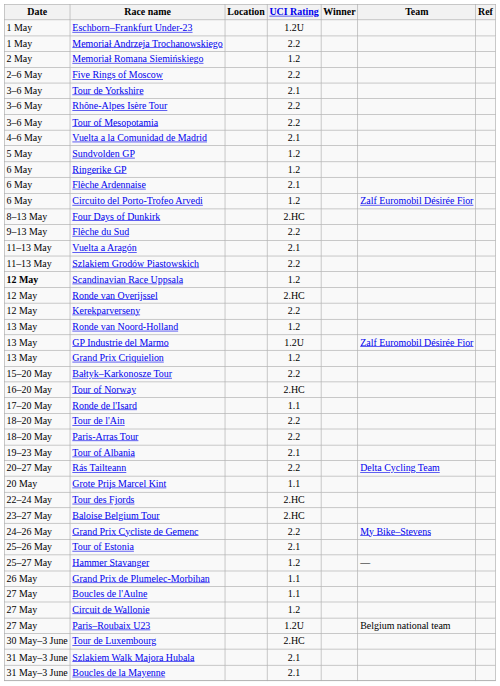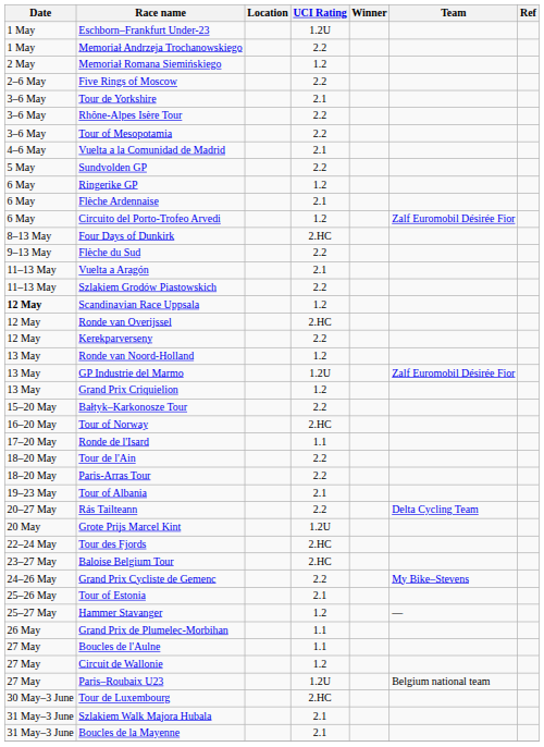 <table class="wikitable sortable">
 <tr>
 <th>Date</th>
 <th>Race name</th>
 <th>Location</th>
 <th><a href='#'>UCI Rating</a></th>
 <th>Winner</th>
 <th>Team</th>
 <th>Ref</th>
 </tr>
 <tr>
 <td>1 May</td>
 <td><a href='#'>Eschborn–Frankfurt Under-23</a></td>
 <td></td>
 <td align=center>1.2U</td>
 <td></td>
 <td></td>
 <td align=center></td>
 </tr>
 <tr>
 <td>1 May</td>
 <td><a href='#'>Memoriał Andrzeja Trochanowskiego</a></td>
 <td></td>
 <td align=center>2.2</td>
 <td></td>
 <td></td>
 <td align=center></td>
 </tr>
 <tr>
 <td>2 May</td>
 <td><a href='#'>Memoriał Romana Siemińskiego</a></td>
 <td></td>
 <td align=center>1.2</td>
 <td></td>
 <td></td>
 <td align=center></td>
 </tr>
 <tr>
 <td>2–6 May</td>
 <td><a href='#'>Five Rings of Moscow</a></td>
 <td></td>
 <td align=center>2.2</td>
 <td></td>
 <td></td>
 <td align=center></td>
 </tr>
 <tr>
 <td>3–6 May</td>
 <td><a href='#'>Tour de Yorkshire</a></td>
 <td></td>
 <td align=center>2.1</td>
 <td></td>
 <td></td>
 <td align=center></td>
 </tr>
 <tr>
 <td>3–6 May</td>
 <td><a href='#'>Rhône-Alpes Isère Tour</a></td>
 <td></td>
 <td align=center>2.2</td>
 <td></td>
 <td></td>
 <td align=center></td>
 </tr>
 <tr>
 <td>3–6 May</td>
 <td><a href='#'>Tour of Mesopotamia</a></td>
 <td></td>
 <td align=center>2.2</td>
 <td></td>
 <td></td>
 <td align=center></td>
 </tr>
 <tr>
 <td>4–6 May</td>
 <td><a href='#'>Vuelta a la Comunidad de Madrid</a></td>
 <td></td>
 <td align=center>2.1</td>
 <td></td>
 <td></td>
 <td align=center></td>
 </tr>
 <tr>
 <td>5 May</td>
 <td><a href='#'>Sundvolden GP</a></td>
 <td></td>
-<td align=center>1.2</td>
+<td align=center>2.2</td>
 <td></td>
 <td></td>
 <td align=center></td>
 </tr>
 <tr>
 <td>6 May</td>
 <td><a href='#'>Ringerike GP</a></td>
 <td></td>
 <td align=center>1.2</td>
 <td></td>
 <td></td>
 <td align=center></td>
 </tr>
 <tr>
 <td>6 May</td>
 <td><a href='#'>Flèche Ardennaise</a></td>
 <td></td>
 <td align=center>2.1</td>
 <td></td>
 <td></td>
 <td align=center></td>
 </tr>
 <tr>
 <td>6 May</td>
 <td><a href='#'>Circuito del Porto-Trofeo Arvedi</a></td>
 <td></td>
 <td align=center>1.2</td>
 <td></td>
 <td><a href='#'>Zalf Euromobil Désirée Fior</a></td>
 <td align=center></td>
 </tr>
 <tr>
 <td>8–13 May</td>
 <td><a href='#'>Four Days of Dunkirk</a></td>
 <td></td>
 <td align=center>2.HC</td>
 <td></td>
 <td></td>
 <td align=center></td>
 </tr>
 <tr>
 <td>9–13 May</td>
 <td><a href='#'>Flèche du Sud</a></td>
 <td></td>
 <td align=center>2.2</td>
 <td></td>
 <td></td>
 <td align=center></td>
 </tr>
 <tr>
 <td>11–13 May</td>
 <td><a href='#'>Vuelta a Aragón</a></td>
 <td></td>
 <td align=center>2.1</td>
 <td></td>
 <td></td>
 <td align=center></td>
 </tr>
 <tr>
 <td>11–13 May</td>
 <td><a href='#'>Szlakiem Grodów Piastowskich</a></td>
 <td></td>
 <td align=center>2.2</td>
 <td></td>
 <td></td>
 <td align=center></td>
 </tr>
 <tr>
 <td><strong>12 May</strong></td>
 <td><a href='#'>Scandinavian Race Uppsala</a></td>
 <td></td>
 <td align=center>1.2</td>
 <td></td>
 <td></td>
 <td align=center></td>
 </tr>
 <tr>
 <td>12 May</td>
 <td><a href='#'>Ronde van Overijssel</a></td>
 <td></td>
 <td align=center>2.HC</td>
 <td></td>
 <td></td>
 <td align=center></td>
 </tr>
 <tr>
 <td>12 May</td>
 <td><a href='#'>Kerekparverseny</a></td>
 <td></td>
 <td align=center>2.2</td>
 <td></td>
 <td></td>
 <td align=center></td>
 </tr>
 <tr>
 <td>13 May</td>
 <td><a href='#'>Ronde van Noord-Holland</a></td>
 <td></td>
 <td align=center>1.2</td>
 <td></td>
 <td></td>
 <td align=center></td>
 </tr>
 <tr>
 <td>13 May</td>
 <td><a href='#'>GP Industrie del Marmo</a></td>
 <td></td>
 <td align=center>1.2U</td>
 <td></td>
 <td><a href='#'>Zalf Euromobil Désirée Fior</a></td>
 <td align=center></td>
 </tr>
 <tr>
 <td>13 May</td>
 <td><a href='#'>Grand Prix Criquielion</a></td>
 <td></td>
 <td align=center>1.2</td>
 <td></td>
 <td></td>
 <td align=center></td>
 </tr>
 <tr>
 <td>15–20 May</td>
 <td><a href='#'>Bałtyk–Karkonosze Tour</a></td>
 <td></td>
 <td align=center>2.2</td>
 <td></td>
 <td></td>
 <td align=center></td>
 </tr>
 <tr>
 <td>16–20 May</td>
 <td><a href='#'>Tour of Norway</a></td>
 <td></td>
 <td align=center>2.HC</td>
 <td></td>
 <td></td>
 <td align=center></td>
 </tr>
 <tr>
 <td>17–20 May</td>
 <td><a href='#'>Ronde de l'Isard</a></td>
 <td></td>
 <td align=center>1.1</td>
 <td></td>
 <td></td>
 <td align=center></td>
 </tr>
 <tr>
 <td>18–20 May</td>
 <td><a href='#'>Tour de l'Ain</a></td>
 <td></td>
 <td align=center>2.2</td>
 <td></td>
 <td></td>
 <td align=center></td>
 </tr>
 <tr>
 <td>18–20 May</td>
 <td><a href='#'>Paris-Arras Tour</a></td>
 <td></td>
 <td align=center>2.2</td>
 <td></td>
 <td></td>
 <td align=center></td>
 </tr>
 <tr>
 <td>19–23 May</td>
 <td><a href='#'>Tour of Albania</a></td>
 <td></td>
 <td align=center>2.1</td>
 <td></td>
 <td></td>
 <td align=center></td>
 </tr>
 <tr>
 <td>20–27 May</td>
 <td><a href='#'>Rás Tailteann</a></td>
 <td></td>
 <td align=center>2.2</td>
 <td></td>
 <td><a href='#'>Delta Cycling Team</a></td>
 <td align="center"></td>
 </tr>
 <tr>
 <td>20 May</td>
 <td><a href='#'>Grote Prijs Marcel Kint</a></td>
 <td></td>
-<td align=center>1.1</td>
+<td align=center>1.2U</td>
 <td></td>
 <td></td>
 <td align=center></td>
 </tr>
 <tr>
 <td>22–24 May</td>
 <td><a href='#'>Tour des Fjords</a></td>
 <td></td>
 <td align=center>2.HC</td>
 <td></td>
 <td></td>
 <td align="center"></td>
 </tr>
 <tr>
 <td>23–27 May</td>
 <td><a href='#'>Baloise Belgium Tour</a></td>
 <td></td>
 <td align=center>2.HC</td>
 <td></td>
 <td></td>
 <td align="center"></td>
 </tr>
 <tr>
 <td>24–26 May</td>
 <td><a href='#'>Grand Prix Cycliste de Gemenc</a></td>
 <td></td>
 <td align=center>2.2</td>
 <td></td>
 <td><a href='#'>My Bike–Stevens</a></td>
 <td align="center"></td>
 </tr>
 <tr>
 <td>25–26 May</td>
 <td><a href='#'>Tour of Estonia</a></td>
 <td></td>
 <td align=center>2.1</td>
 <td></td>
 <td></td>
 <td align="center"></td>
 </tr>
 <tr>
 <td>25–27 May</td>
 <td><a href='#'>Hammer Stavanger</a></td>
 <td></td>
 <td align=center>1.2</td>
 <td></td>
 <td>—</td>
 <td align="center"></td>
 </tr>
 <tr>
 <td>26 May</td>
 <td><a href='#'>Grand Prix de Plumelec-Morbihan</a></td>
 <td></td>
 <td align=center>1.1</td>
 <td></td>
 <td></td>
 <td align="center"></td>
 </tr>
 <tr>
 <td>27 May</td>
 <td><a href='#'>Boucles de l'Aulne</a></td>
 <td></td>
 <td align=center>1.1</td>
 <td></td>
 <td></td>
 <td align="center"></td>
 </tr>
 <tr>
 <td>27 May</td>
 <td><a href='#'>Circuit de Wallonie</a></td>
 <td></td>
 <td align=center>1.2</td>
 <td></td>
 <td></td>
 <td align="center"></td>
 </tr>
 <tr>
 <td>27 May</td>
 <td><a href='#'>Paris–Roubaix U23</a></td>
 <td></td>
 <td align=center>1.2U</td>
 <td></td>
 <td>Belgium national team</td>
 <td align="center"></td>
 </tr>
 <tr>
 <td>30 May–3 June</td>
 <td><a href='#'>Tour de Luxembourg</a></td>
 <td></td>
 <td align=center>2.HC</td>
 <td></td>
 <td></td>
 <td align="center"></td>
 </tr>
 <tr>
 <td>31 May–3 June</td>
 <td><a href='#'>Szlakiem Walk Majora Hubala</a></td>
 <td></td>
 <td align=center>2.1</td>
 <td></td>
 <td></td>
 <td align="center"></td>
 </tr>
 <tr>
 <td>31 May–3 June</td>
 <td><a href='#'>Boucles de la Mayenne</a></td>
 <td></td>
 <td align=center>2.1</td>
 <td></td>
 <td></td>
 <td align="center"></td>
 </tr>
 <tr>
 </tr>
 </table>
